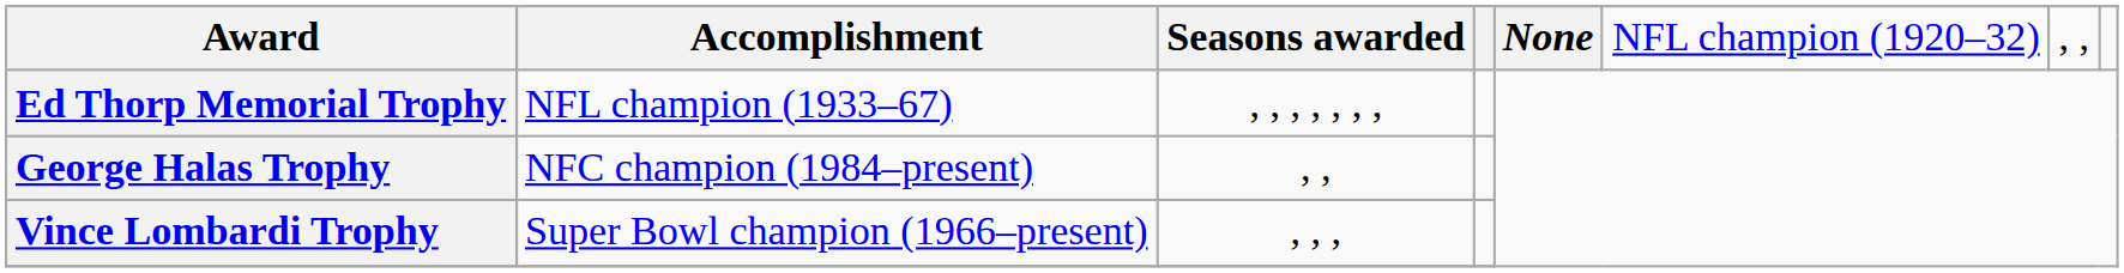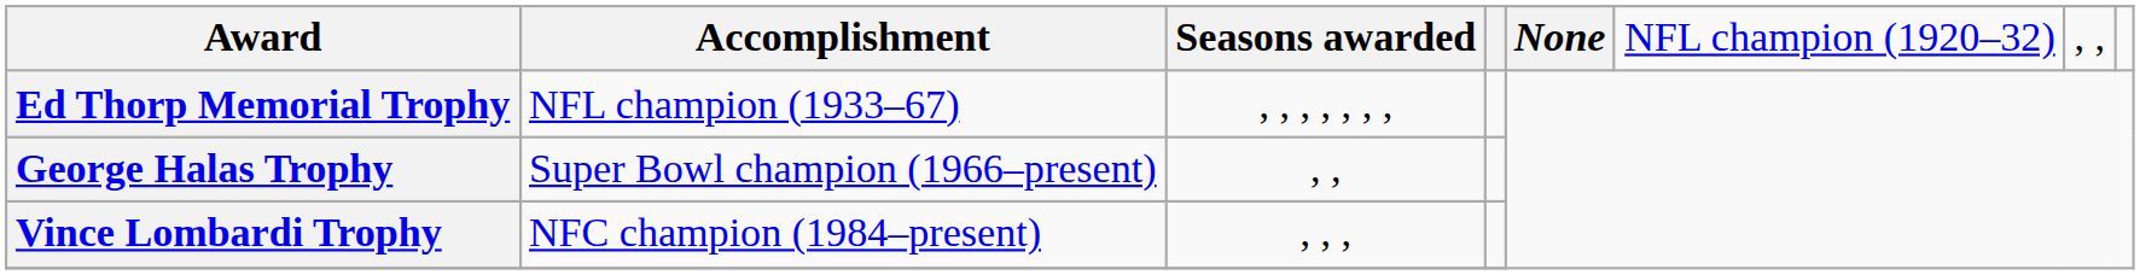 <table class="wikitable sortable" style="text-align: center;">
 <tr>
 <th scope="col" rowspan="2">Award</th>
 <th scope="col" rowspan="2">Accomplishment</th>
 <th scope="col" rowspan="2">Seasons awarded</th>
 <th scope="col" rowspan="2" class="unsortable"></th>
 </tr>
 <tr>
 <th scope="row" style="text-align: left;"><em>None</em></th>
 <td style="text-align: left;"><a href='#'>NFL champion (1920–32)</a></td>
 <td>, , </td>
 <td></td>
 </tr>
 <tr>
 <th scope="row" style="text-align: left;"><a href='#'>Ed Thorp Memorial Trophy</a></th>
 <td style="text-align: left;"><a href='#'>NFL champion (1933–67)</a></td>
 <td>, , , , , , , </td>
 <td></td>
 </tr>
 <tr>
 <th scope="row" style="text-align: left;"><a href='#'>George Halas Trophy</a></th>
-<td style="text-align: left;"><a href='#'>NFC champion (1984–present)</a></td>
+<td style="text-align: left;"><a href='#'>Super Bowl champion (1966–present)</a></td>
 <td>, , </td>
 <td></td>
 </tr>
 <tr>
 <th scope="row" style="text-align: left;"><a href='#'>Vince Lombardi Trophy</a></th>
-<td style="text-align: left;"><a href='#'>Super Bowl champion (1966–present)</a></td>
+<td style="text-align: left;"><a href='#'>NFC champion (1984–present)</a></td>
 <td>, , , </td>
 <td></td>
 </tr>
 <tr>
 </tr>
 </table>
